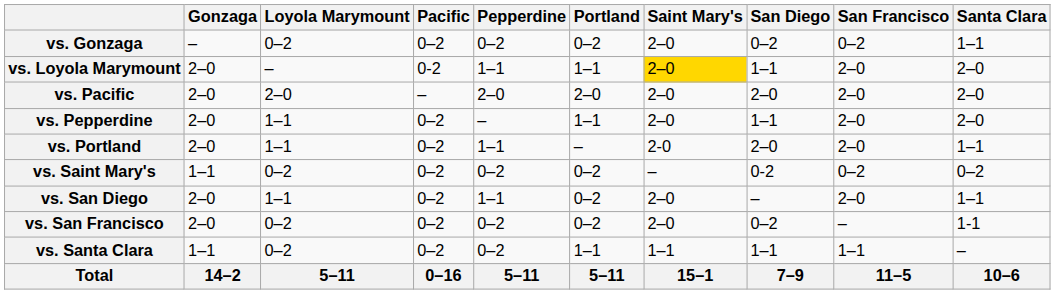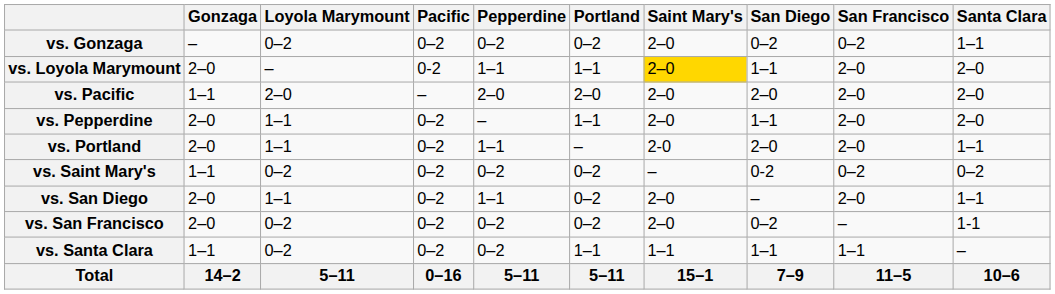 <table class="wikitable">
 <tr>
 <th colspan="1"></th>
 <th>Gonzaga</th>
 <th>Loyola Marymount</th>
 <th>Pacific</th>
 <th>Pepperdine</th>
 <th>Portland</th>
 <th>Saint Mary's</th>
 <th>San Diego</th>
 <th>San Francisco</th>
 <th>Santa Clara</th>
 </tr>
 <tr>
 <th>vs. Gonzaga</th>
 <td>–</td>
 <td>0–2</td>
 <td>0–2</td>
 <td>0–2</td>
 <td>0–2</td>
 <td>2–0</td>
 <td>0–2</td>
 <td>0–2</td>
 <td>1–1</td>
 </tr>
 <tr>
 <th>vs. Loyola Marymount</th>
 <td>2–0</td>
 <td>–</td>
 <td>0-2</td>
 <td>1–1</td>
 <td>1–1</td>
 <td style="background: gold;">2–0</td>
 <td>1–1</td>
 <td>2–0</td>
 <td>2–0</td>
 </tr>
 <tr>
 <th>vs. Pacific</th>
-<td>2–0</td>
+<td>1–1</td>
 <td>2–0</td>
 <td>–</td>
 <td>2–0</td>
 <td>2–0</td>
 <td>2–0</td>
 <td>2–0</td>
 <td>2–0</td>
 <td>2–0</td>
 </tr>
 <tr>
 <th>vs. Pepperdine</th>
 <td>2–0</td>
 <td>1–1</td>
 <td>0–2</td>
 <td>–</td>
 <td>1–1</td>
 <td>2–0</td>
 <td>1–1</td>
 <td>2–0</td>
 <td>2–0</td>
 </tr>
 <tr>
 <th>vs. Portland</th>
 <td>2–0</td>
 <td>1–1</td>
 <td>0–2</td>
 <td>1–1</td>
 <td>–</td>
 <td>2-0</td>
 <td>2–0</td>
 <td>2–0</td>
 <td>1–1</td>
 </tr>
 <tr>
 <th>vs. Saint Mary's</th>
 <td>1–1</td>
 <td>0–2</td>
 <td>0–2</td>
 <td>0–2</td>
 <td>0–2</td>
 <td>–</td>
 <td>0-2</td>
 <td>0–2</td>
 <td>0–2</td>
 </tr>
 <tr>
 <th>vs. San Diego</th>
 <td>2–0</td>
 <td>1–1</td>
 <td>0–2</td>
 <td>1–1</td>
 <td>0–2</td>
 <td>2–0</td>
 <td>–</td>
 <td>2–0</td>
 <td>1–1</td>
 </tr>
 <tr>
 <th>vs. San Francisco</th>
 <td>2–0</td>
 <td>0–2</td>
 <td>0–2</td>
 <td>0–2</td>
 <td>0–2</td>
 <td>2–0</td>
 <td>0–2</td>
 <td>–</td>
 <td>1-1</td>
 </tr>
 <tr>
 <th>vs. Santa Clara</th>
 <td>1–1</td>
 <td>0–2</td>
 <td>0–2</td>
 <td>0–2</td>
 <td>1–1</td>
 <td>1–1</td>
 <td>1–1</td>
 <td>1–1</td>
 <td>–</td>
 </tr>
 <tr>
 <th>Total</th>
 <th>14–2</th>
 <th>5–11</th>
 <th>0–16</th>
 <th>5–11</th>
 <th>5–11</th>
 <th>15–1</th>
 <th>7–9</th>
 <th>11–5</th>
 <th>10–6</th>
 </tr>
 </table>
